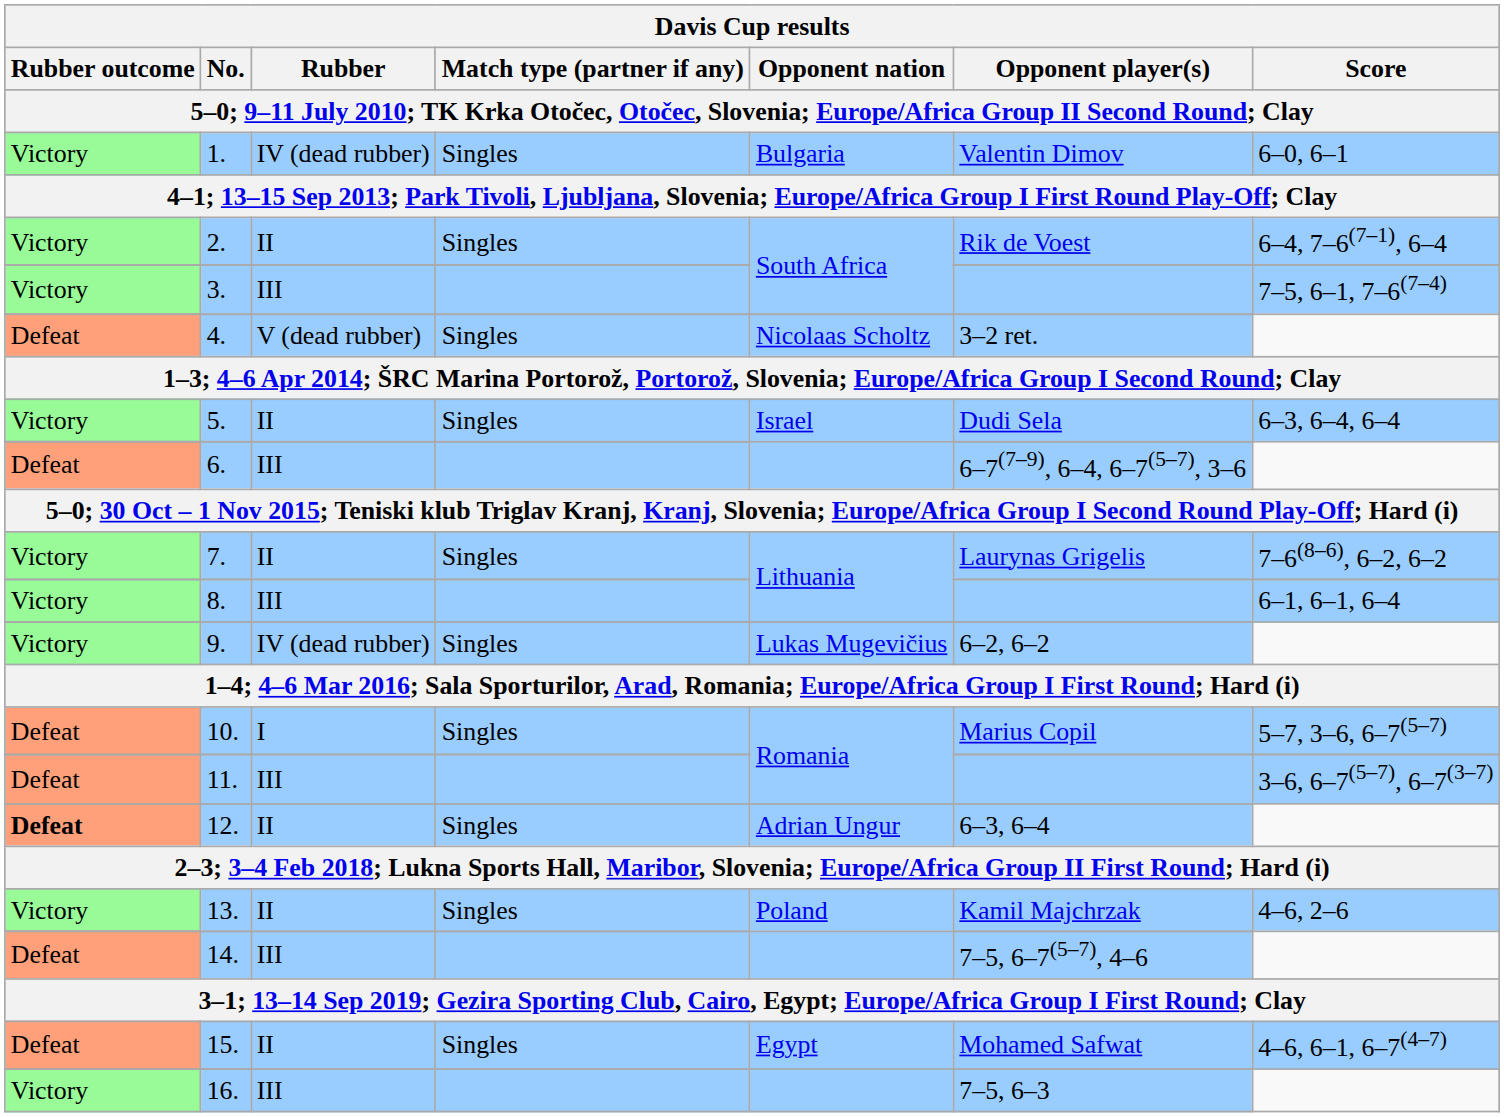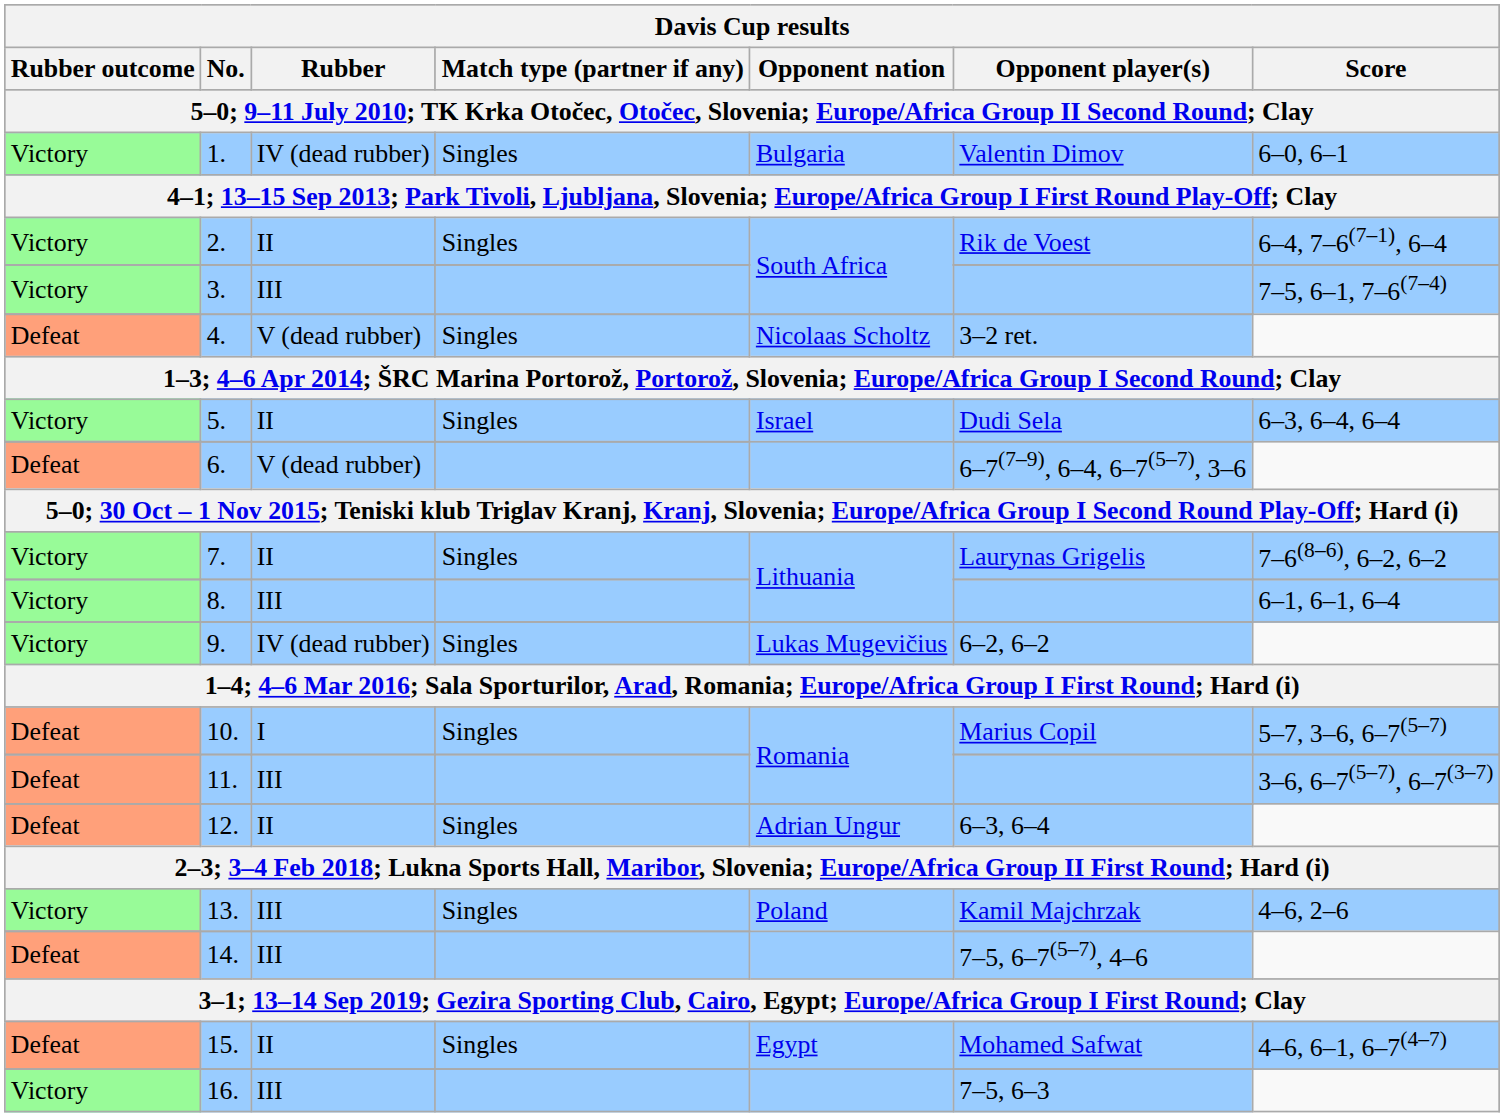 <table class=wikitable style=font-size:95%>
 <tr>
 <th colspan=7>Davis Cup results</th>
 </tr>
 <tr>
 <th>Rubber outcome</th>
 <th>No.</th>
 <th>Rubber</th>
 <th>Match type (partner if any)</th>
 <th>Opponent nation</th>
 <th>Opponent player(s)</th>
 <th>Score</th>
 </tr>
 <tr>
 <th colspan=7 style="text-align:center">5–0; <a href='#'>9–11 July 2010</a>; TK Krka Otočec, <a href='#'>Otočec</a>, Slovenia; <a href='#'>Europe/Africa Group II Second Round</a>; Clay</th>
 </tr>
 <tr bgcolor=#99CCFF>
 <td bgcolor=98FB98>Victory</td>
 <td>1.</td>
 <td>IV (dead rubber)</td>
 <td>Singles</td>
 <td> <a href='#'>Bulgaria</a></td>
 <td><a href='#'>Valentin Dimov</a></td>
 <td>6–0, 6–1</td>
 </tr>
 <tr>
 <th colspan=7 style="text-align:center">4–1; <a href='#'>13–15 Sep 2013</a>; <a href='#'>Park Tivoli</a>, <a href='#'>Ljubljana</a>, Slovenia; <a href='#'>Europe/Africa Group I First Round Play-Off</a>; Clay</th>
 </tr>
 <tr bgcolor=#99CCFF>
 <td bgcolor=98FB98>Victory</td>
 <td>2.</td>
 <td>II</td>
 <td>Singles</td>
 <td rowspan=3> <a href='#'>South Africa</a></td>
 <td><a href='#'>Rik de Voest</a></td>
 <td>6–4, 7–6<sup>(7–1)</sup>, 6–4</td>
 </tr>
 <tr>
 </tr>
 <tr bgcolor=#99CCFF>
 <td bgcolor=98FB98>Victory</td>
 <td>3.</td>
 <td>III</td>
 <td></td>
 <td></td>
 <td>7–5, 6–1, 7–6<sup>(7–4)</sup></td>
 </tr>
 <tr>
 </tr>
 <tr bgcolor=#99CCFF>
 <td bgcolor=FFA07A>Defeat</td>
 <td>4.</td>
 <td>V (dead rubber)</td>
 <td>Singles</td>
 <td><a href='#'>Nicolaas Scholtz</a></td>
 <td>3–2 ret.</td>
 </tr>
 <tr>
 <th colspan=7 style="text-align:center">1–3; <a href='#'>4–6 Apr 2014</a>; ŠRC Marina Portorož, <a href='#'>Portorož</a>, Slovenia; <a href='#'>Europe/Africa Group I Second Round</a>; Clay</th>
 </tr>
 <tr bgcolor=#99CCFF>
 <td bgcolor=98FB98>Victory</td>
 <td>5.</td>
 <td>II</td>
 <td>Singles</td>
 <td rowspan=2> <a href='#'>Israel</a></td>
 <td><a href='#'>Dudi Sela</a></td>
 <td>6–3, 6–4, 6–4</td>
 </tr>
 <tr>
 </tr>
 <tr bgcolor=#99CCFF>
 <td bgcolor=FFA07A>Defeat</td>
 <td>6.</td>
-<td>III</td>
+<td>V (dead rubber)</td>
 <td></td>
 <td></td>
 <td>6–7<sup>(7–9)</sup>, 6–4, 6–7<sup>(5–7)</sup>, 3–6</td>
 </tr>
 <tr>
 <th colspan=7 style="text-align:center">5–0; <a href='#'>30 Oct – 1 Nov 2015</a>; Teniski klub Triglav Kranj, <a href='#'>Kranj</a>, Slovenia; <a href='#'>Europe/Africa Group I Second Round Play-Off</a>; Hard (i)</th>
 </tr>
 <tr bgcolor=#99CCFF>
 <td bgcolor=98FB98>Victory</td>
 <td>7.</td>
 <td>II</td>
 <td>Singles</td>
 <td rowspan=3> <a href='#'>Lithuania</a></td>
 <td><a href='#'>Laurynas Grigelis</a></td>
 <td>7–6<sup>(8–6)</sup>, 6–2, 6–2</td>
 </tr>
 <tr>
 </tr>
 <tr bgcolor=#99CCFF>
 <td bgcolor=98FB98>Victory</td>
 <td>8.</td>
 <td>III</td>
 <td></td>
 <td></td>
 <td>6–1, 6–1, 6–4</td>
 </tr>
 <tr>
 </tr>
 <tr bgcolor=#99CCFF>
 <td bgcolor=98FB98>Victory</td>
 <td>9.</td>
 <td>IV (dead rubber)</td>
 <td>Singles</td>
 <td><a href='#'>Lukas Mugevičius</a></td>
 <td>6–2, 6–2</td>
 </tr>
 <tr>
 <th colspan=7 style="text-align:center">1–4; <a href='#'>4–6 Mar 2016</a>; Sala Sporturilor, <a href='#'>Arad</a>, Romania; <a href='#'>Europe/Africa Group I First Round</a>; Hard (i)</th>
 </tr>
 <tr bgcolor=#99CCFF>
 <td bgcolor=FFA07A>Defeat</td>
 <td>10.</td>
 <td>I</td>
 <td>Singles</td>
 <td rowspan=3> <a href='#'>Romania</a></td>
 <td><a href='#'>Marius Copil</a></td>
 <td>5–7, 3–6, 6–7<sup>(5–7)</sup></td>
 </tr>
 <tr>
 </tr>
 <tr bgcolor=#99CCFF>
 <td bgcolor=FFA07A>Defeat</td>
 <td>11.</td>
 <td>III</td>
 <td></td>
 <td></td>
 <td>3–6, 6–7<sup>(5–7)</sup>, 6–7<sup>(3–7)</sup></td>
 </tr>
 <tr>
 </tr>
 <tr bgcolor=#99CCFF>
-<td bgcolor=FFA07A><strong>Defeat</strong></td>
+<td bgcolor=FFA07A>Defeat</td>
 <td>12.</td>
 <td>II</td>
 <td>Singles</td>
 <td><a href='#'>Adrian Ungur</a></td>
 <td>6–3, 6–4</td>
 </tr>
 <tr>
 <th colspan=7 style="text-align:center">2–3; <a href='#'>3–4 Feb 2018</a>; Lukna Sports Hall, <a href='#'>Maribor</a>, Slovenia; <a href='#'>Europe/Africa Group II First Round</a>; Hard (i)</th>
 </tr>
 <tr bgcolor=#99CCFF>
 <td bgcolor=98FB98>Victory</td>
 <td>13.</td>
-<td>II</td>
+<td>III</td>
 <td>Singles</td>
 <td rowspan=2> <a href='#'>Poland</a></td>
 <td><a href='#'>Kamil Majchrzak</a></td>
 <td>4–6, 2–6</td>
 </tr>
 <tr>
 </tr>
 <tr bgcolor=#99CCFF>
 <td bgcolor=FFA07A>Defeat</td>
 <td>14.</td>
 <td>III</td>
 <td></td>
 <td></td>
 <td>7–5, 6–7<sup>(5–7)</sup>, 4–6</td>
 </tr>
 <tr>
 <th colspan=7 style="text-align:center">3–1; <a href='#'>13–14 Sep 2019</a>; <a href='#'>Gezira Sporting Club</a>, <a href='#'>Cairo</a>, Egypt; <a href='#'>Europe/Africa Group I First Round</a>; Clay</th>
 </tr>
 <tr bgcolor=#99CCFF>
 <td bgcolor=FFA07A>Defeat</td>
 <td>15.</td>
 <td>II</td>
 <td>Singles</td>
 <td rowspan=2> <a href='#'>Egypt</a></td>
 <td><a href='#'>Mohamed Safwat</a></td>
 <td>4–6, 6–1, 6–7<sup>(4–7)</sup></td>
 </tr>
 <tr>
 </tr>
 <tr bgcolor=#99CCFF>
 <td bgcolor=98FB98>Victory</td>
 <td>16.</td>
 <td>III</td>
 <td></td>
 <td></td>
 <td>7–5, 6–3</td>
 </tr>
 </table>
